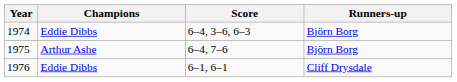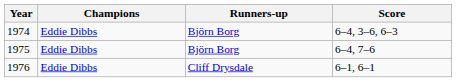 <table class="wikitable">
 <tr>
 <th style="width:40px">Year</th>
 <th style="width:200px">Champions</th>
+<th style="width:200px">Runners-up</th>
 <th style="width:160px">Score</th>
-<th style="width:200px">Runners-up</th>
 </tr>
 <tr>
 <td>1974</td>
 <td>  <a href='#'>Eddie Dibbs</a></td>
+<td>  <a href='#'>Björn Borg</a></td>
 <td>6–4, 3–6, 6–3</td>
-<td>  <a href='#'>Björn Borg</a></td>
 </tr>
 <tr>
 <td>1975</td>
-<td>  <a href='#'>Arthur Ashe</a></td>
+<td>  <a href='#'>Eddie Dibbs</a></td>
+<td>  <a href='#'>Björn Borg</a></td>
 <td>6–4, 7–6</td>
-<td>  <a href='#'>Björn Borg</a></td>
 </tr>
 <tr>
 <td>1976</td>
 <td>  <a href='#'>Eddie Dibbs</a></td>
+<td>  <a href='#'>Cliff Drysdale</a></td>
 <td>6–1, 6–1</td>
-<td>  <a href='#'>Cliff Drysdale</a></td>
 </tr>
 </table>
